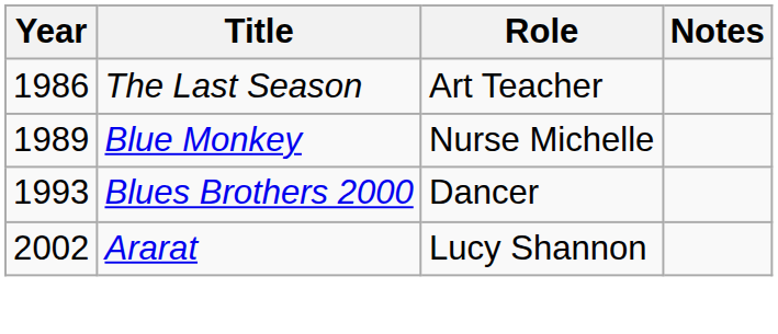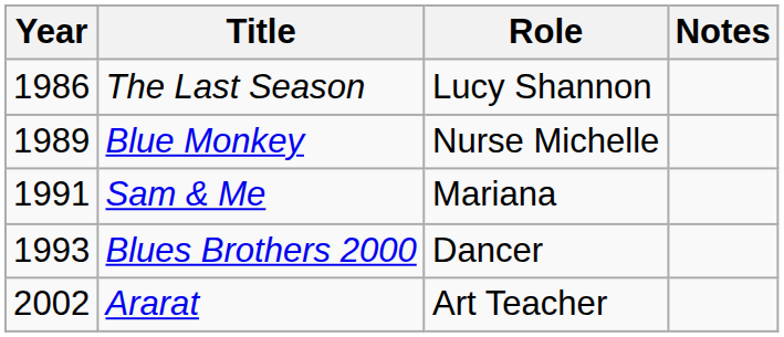 <table class="wikitable sortable">
 <tr>
 <th>Year</th>
 <th>Title</th>
 <th>Role</th>
 <th>Notes</th>
 </tr>
 <tr>
 <td>1986</td>
 <td data-sort-value="Last Season, The"><em>The Last Season</em></td>
-<td>Art Teacher</td>
+<td>Lucy Shannon</td>
 <td></td>
 </tr>
 <tr>
 <td>1989</td>
 <td><a href='#'><em>Blue Monkey</em></a></td>
 <td>Nurse Michelle</td>
+<td></td>
+</tr>
+<tr>
+<td>1991</td>
+<td><em><a href='#'>Sam & Me</a></em></td>
+<td>Mariana</td>
 <td></td>
 </tr>
 <tr>
 <td>1993</td>
 <td><em><a href='#'>Blues Brothers 2000</a></em></td>
 <td>Dancer</td>
 <td></td>
 </tr>
 <tr>
 <td>2002</td>
 <td><a href='#'><em>Ararat</em></a></td>
-<td>Lucy Shannon</td>
+<td>Art Teacher</td>
 <td></td>
 </tr>
 </table>
